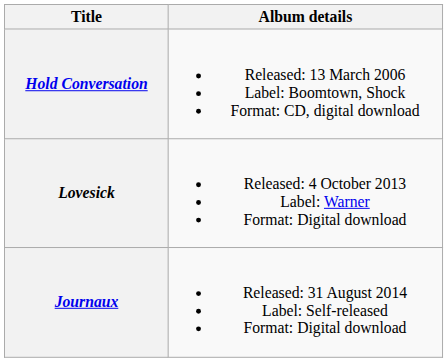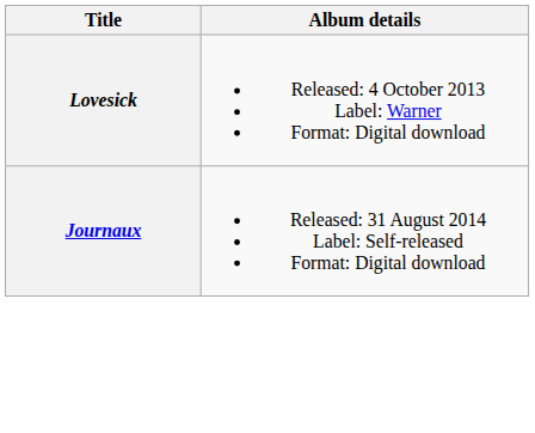 <table class="wikitable plainrowheaders" style="text-align:center;">
 <tr>
 <th scope="col" style="width:10em;">Title</th>
 <th scope="col" style="width:17em;">Album details</th>
-</tr>
-<tr>
-<th scope="row"><em><a href='#'>Hold Conversation</a></em></th>
-<td><br><ul><li>Released: 13 March 2006</li><li>Label: Boomtown, Shock</li><li>Format: CD, digital download</li></ul></td>
 </tr>
 <tr>
 <th scope="row"><em>Lovesick</em></th>
 <td><br><ul><li>Released: 4 October 2013</li><li>Label: <a href='#'>Warner</a></li><li>Format: Digital download</li></ul></td>
 </tr>
 <tr>
 <th scope="row"><em><a href='#'>Journaux</a></em></th>
 <td><br><ul><li>Released: 31 August 2014</li><li>Label: Self-released</li><li>Format: Digital download</li></ul></td>
 </tr>
 </table>
